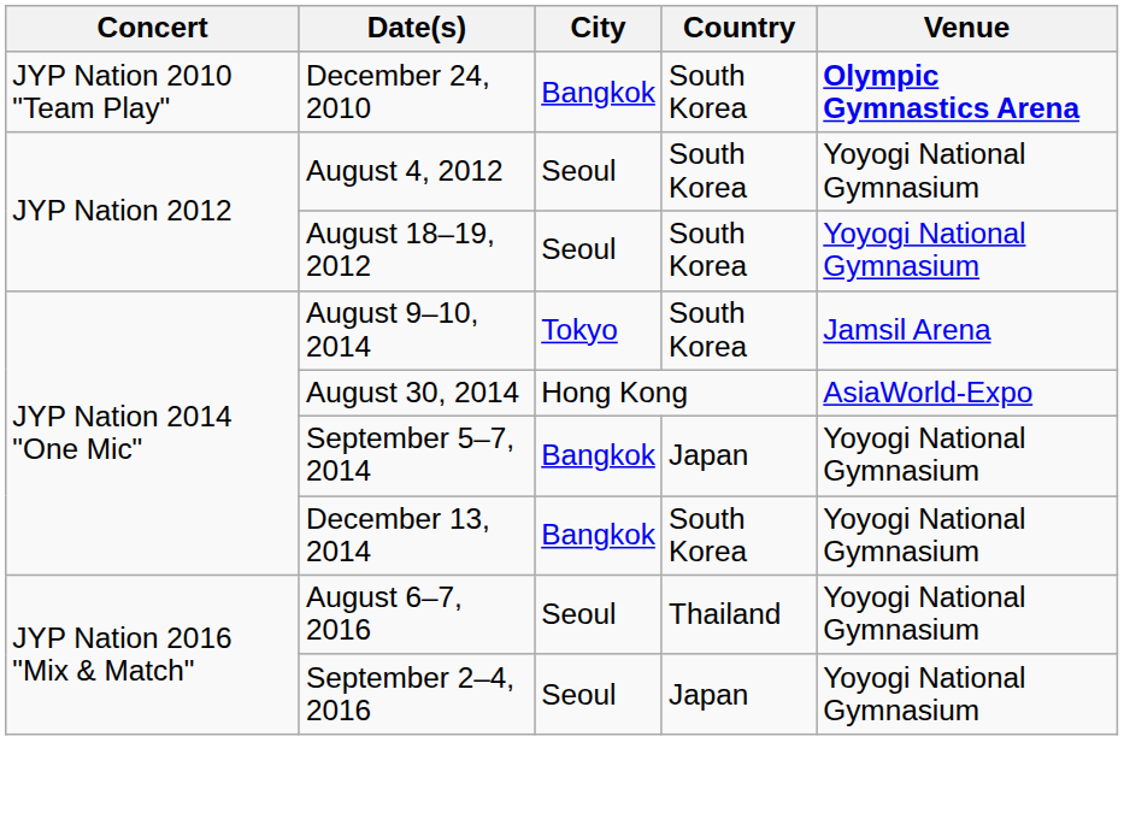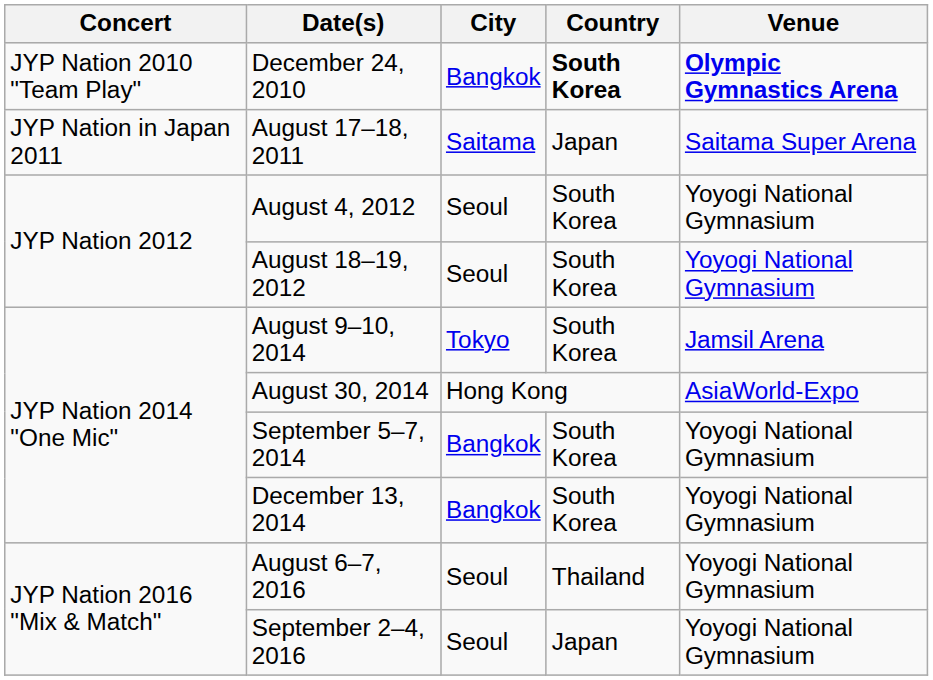 <table class="wikitable">
 <tr>
 <th>Concert</th>
 <th>Date(s)</th>
 <th>City</th>
 <th>Country</th>
 <th>Venue</th>
 </tr>
 <tr>
 <td>JYP Nation 2010 "Team Play"</td>
 <td>December 24, 2010</td>
 <td><a href='#'>Bangkok</a></td>
-<td>South Korea</td>
+<td><strong>South Korea</strong></td>
 <td><strong><a href='#'>Olympic Gymnastics Arena</a></strong></td>
+</tr>
+<tr>
+<td>JYP Nation in Japan 2011</td>
+<td>August 17–18, 2011</td>
+<td><a href='#'>Saitama</a></td>
+<td>Japan</td>
+<td><a href='#'>Saitama Super Arena</a></td>
 </tr>
 <tr>
 <td rowspan="2">JYP Nation 2012</td>
 <td>August 4, 2012</td>
 <td>Seoul</td>
 <td>South Korea</td>
 <td>Yoyogi National Gymnasium</td>
 </tr>
 <tr>
 <td>August 18–19, 2012</td>
 <td>Seoul</td>
 <td>South Korea</td>
 <td><a href='#'>Yoyogi National Gymnasium</a></td>
 </tr>
 <tr>
 <td rowspan="4">JYP Nation 2014 "One Mic"</td>
 <td>August 9–10, 2014</td>
 <td><a href='#'>Tokyo</a></td>
 <td>South Korea</td>
 <td><a href='#'>Jamsil Arena</a></td>
 </tr>
 <tr>
 <td>August 30, 2014</td>
 <td colspan="2">Hong Kong</td>
 <td><a href='#'>AsiaWorld-Expo</a></td>
 </tr>
 <tr>
 <td>September 5–7, 2014</td>
 <td><a href='#'>Bangkok</a></td>
-<td>Japan</td>
+<td>South Korea</td>
 <td>Yoyogi National Gymnasium</td>
 </tr>
 <tr>
 <td>December 13, 2014</td>
 <td><a href='#'>Bangkok</a></td>
 <td>South Korea</td>
 <td>Yoyogi National Gymnasium</td>
 </tr>
 <tr>
 <td rowspan="2">JYP Nation 2016 "Mix & Match"</td>
 <td>August 6–7, 2016</td>
 <td>Seoul</td>
 <td>Thailand</td>
 <td>Yoyogi National Gymnasium</td>
 </tr>
 <tr>
 <td>September 2–4, 2016</td>
 <td>Seoul</td>
 <td>Japan</td>
 <td>Yoyogi National Gymnasium</td>
 </tr>
 </table>
